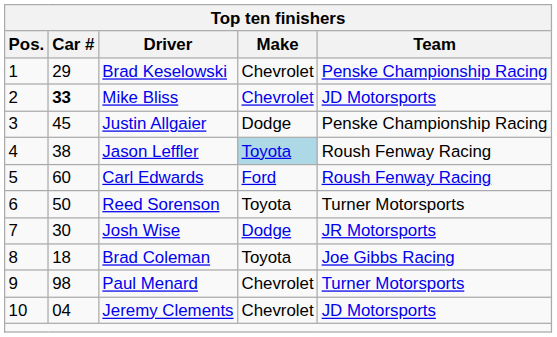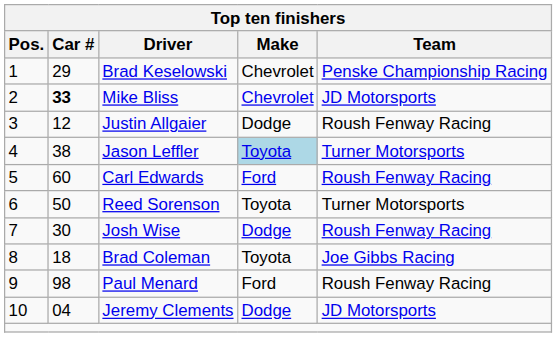 <table class="wikitable" style="font-size: 85%;">
 <tr>
 <th colspan=5 align=center>Top ten finishers</th>
 </tr>
 <tr>
 <th>Pos.</th>
 <th>Car #</th>
 <th>Driver</th>
 <th>Make</th>
 <th>Team</th>
 </tr>
 <tr>
 <td>1</td>
 <td>29</td>
 <td><a href='#'>Brad Keselowski</a></td>
 <td>Chevrolet</td>
 <td><a href='#'>Penske Championship Racing</a></td>
 </tr>
 <tr>
 <td>2</td>
 <td><strong>33</strong></td>
 <td><a href='#'>Mike Bliss</a></td>
 <td><a href='#'>Chevrolet</a></td>
 <td><a href='#'>JD Motorsports</a></td>
 </tr>
 <tr>
 <td>3</td>
-<td>45</td>
+<td>12</td>
 <td><a href='#'>Justin Allgaier</a></td>
 <td>Dodge</td>
-<td>Penske Championship Racing</td>
+<td>Roush Fenway Racing</td>
 </tr>
 <tr>
 <td>4</td>
 <td>38</td>
 <td><a href='#'>Jason Leffler</a></td>
 <td style="background: lightblue;"><a href='#'>Toyota</a></td>
-<td>Roush Fenway Racing</td>
+<td><a href='#'>Turner Motorsports</a></td>
 </tr>
 <tr>
 <td>5</td>
 <td>60</td>
 <td><a href='#'>Carl Edwards</a></td>
 <td><a href='#'>Ford</a></td>
 <td><a href='#'>Roush Fenway Racing</a></td>
 </tr>
 <tr>
 <td>6</td>
 <td>50</td>
 <td><a href='#'>Reed Sorenson</a></td>
 <td>Toyota</td>
 <td>Turner Motorsports</td>
 </tr>
 <tr>
 <td>7</td>
 <td>30</td>
 <td><a href='#'>Josh Wise</a></td>
 <td><a href='#'>Dodge</a></td>
-<td><a href='#'>JR Motorsports</a></td>
+<td><a href='#'>Roush Fenway Racing</a></td>
 </tr>
 <tr>
 <td>8</td>
 <td>18</td>
 <td><a href='#'>Brad Coleman</a></td>
 <td>Toyota</td>
 <td><a href='#'>Joe Gibbs Racing</a></td>
 </tr>
 <tr>
 <td>9</td>
 <td>98</td>
 <td><a href='#'>Paul Menard</a></td>
-<td>Chevrolet</td>
-<td><a href='#'>Turner Motorsports</a></td>
+<td>Ford</td>
+<td>Roush Fenway Racing</td>
 </tr>
 <tr>
 <td>10</td>
 <td>04</td>
 <td><a href='#'>Jeremy Clements</a></td>
-<td>Chevrolet</td>
+<td><a href='#'>Dodge</a></td>
 <td><a href='#'>JD Motorsports</a></td>
 </tr>
 <tr>
 <td colspan=5 align=center></td>
 </tr>
 </table>
